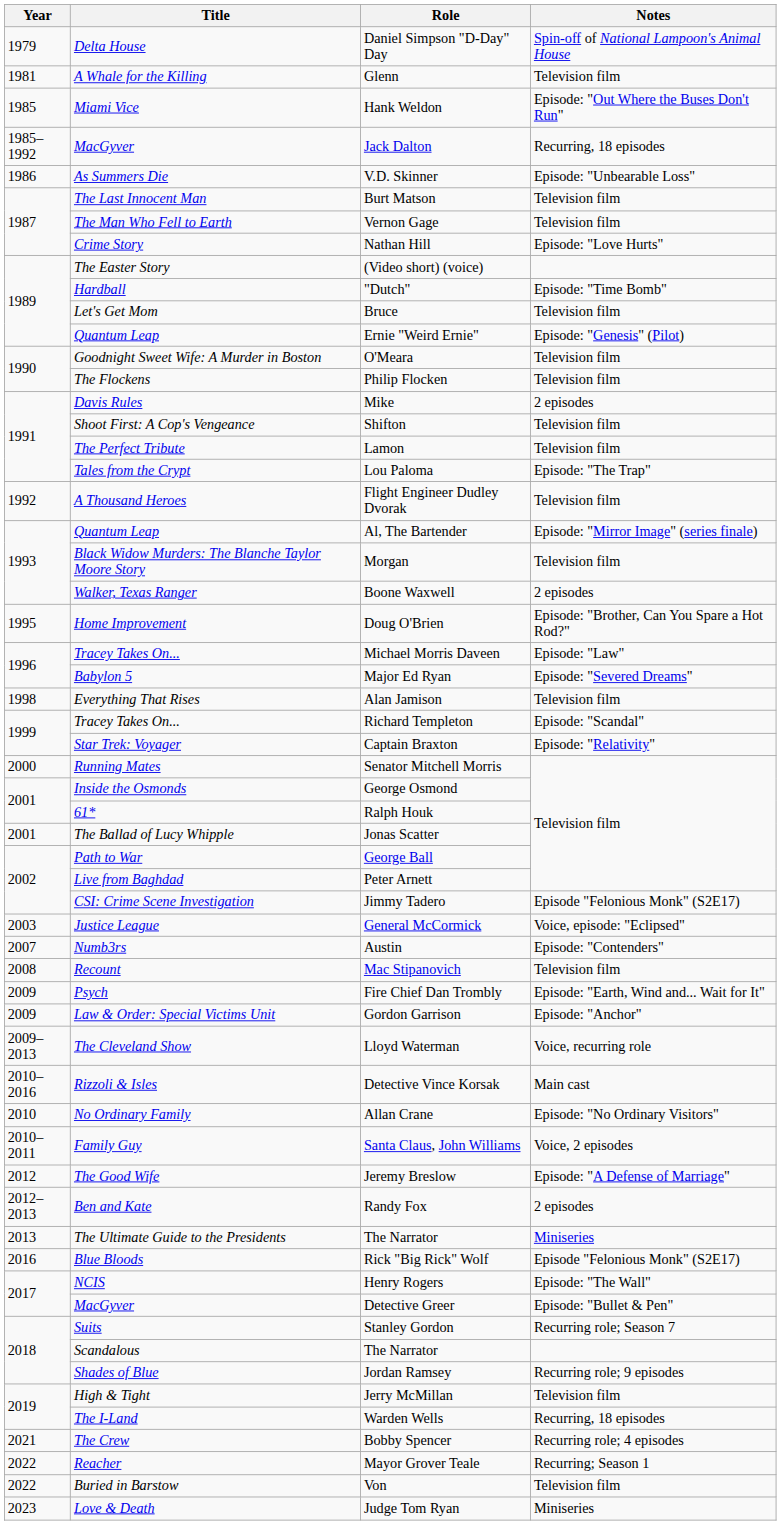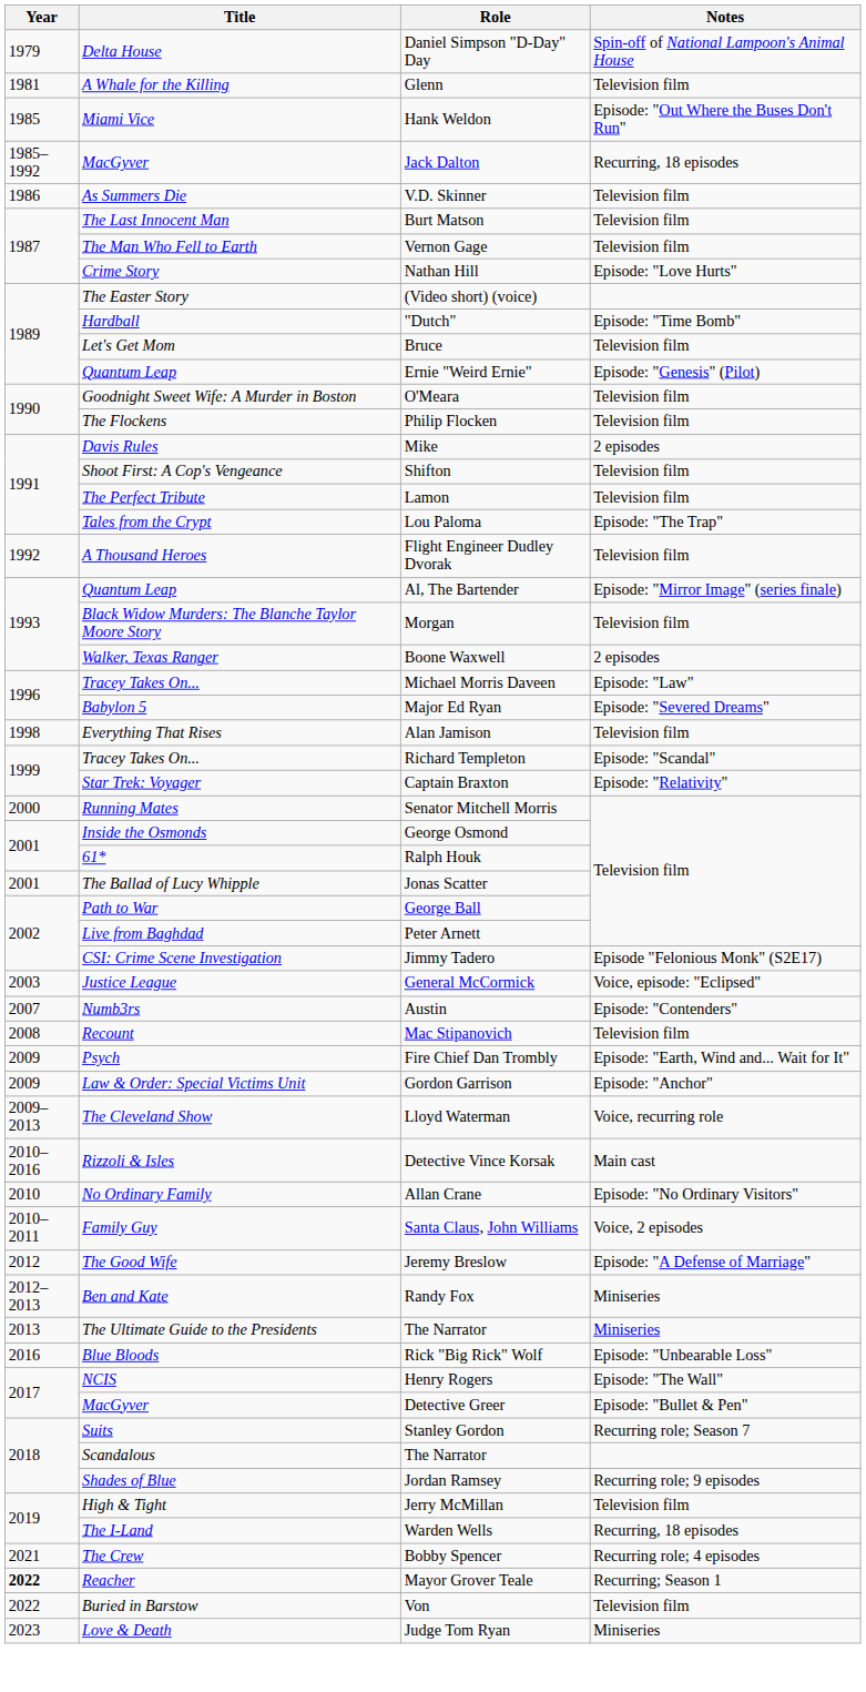 <table class="wikitable sortable">
 <tr>
 <th>Year</th>
 <th>Title</th>
 <th>Role</th>
 <th class="unsortable">Notes</th>
 </tr>
 <tr>
 <td>1979</td>
 <td><em><a href='#'>Delta House</a></em></td>
 <td>Daniel Simpson "D-Day" Day</td>
 <td><a href='#'>Spin-off</a> of <em><a href='#'>National Lampoon's Animal House</a></em></td>
 </tr>
 <tr>
 <td>1981</td>
 <td><em><a href='#'>A Whale for the Killing</a></em></td>
 <td>Glenn</td>
 <td>Television film</td>
 </tr>
 <tr>
 <td>1985</td>
 <td><em><a href='#'>Miami Vice</a></em></td>
 <td>Hank Weldon</td>
 <td>Episode: "<a href='#'>Out Where the Buses Don't Run</a>"</td>
 </tr>
 <tr>
 <td>1985–1992</td>
 <td><em><a href='#'>MacGyver</a></em></td>
 <td><a href='#'>Jack Dalton</a></td>
 <td>Recurring, 18 episodes</td>
 </tr>
 <tr>
 <td>1986</td>
 <td><em><a href='#'>As Summers Die</a></em></td>
 <td>V.D. Skinner</td>
-<td>Episode: "Unbearable Loss"</td>
+<td>Television film</td>
 </tr>
 <tr>
 <td rowspan="3">1987</td>
 <td><em><a href='#'>The Last Innocent Man</a></em></td>
 <td>Burt Matson</td>
 <td>Television film</td>
 </tr>
 <tr>
 <td><em><a href='#'>The Man Who Fell to Earth</a></em></td>
 <td>Vernon Gage</td>
 <td>Television film</td>
 </tr>
 <tr>
 <td><em><a href='#'>Crime Story</a></em></td>
 <td>Nathan Hill</td>
 <td>Episode: "Love Hurts"</td>
 </tr>
 <tr>
 <td rowspan="4">1989</td>
 <td><em>The Easter Story</em></td>
 <td>(Video short) (voice)</td>
 <td></td>
 </tr>
 <tr>
 <td><em><a href='#'>Hardball</a></em></td>
 <td>"Dutch"</td>
 <td>Episode: "Time Bomb"</td>
 </tr>
 <tr>
 <td><em>Let's Get Mom</em></td>
 <td>Bruce</td>
 <td>Television film</td>
 </tr>
 <tr>
 <td><em><a href='#'>Quantum Leap</a></em></td>
 <td>Ernie "Weird Ernie"</td>
 <td>Episode: "<a href='#'>Genesis</a>" (<a href='#'>Pilot</a>)</td>
 </tr>
 <tr>
 <td rowspan="2">1990</td>
 <td><em>Goodnight Sweet Wife: A Murder in Boston</em></td>
 <td>O'Meara</td>
 <td>Television film</td>
 </tr>
 <tr>
 <td><em>The Flockens</em></td>
 <td>Philip Flocken</td>
 <td>Television film</td>
 </tr>
 <tr>
 <td rowspan="4">1991</td>
 <td><em><a href='#'>Davis Rules</a></em></td>
 <td>Mike</td>
 <td>2 episodes</td>
 </tr>
 <tr>
 <td><em>Shoot First: A Cop's Vengeance</em></td>
 <td>Shifton</td>
 <td>Television film</td>
 </tr>
 <tr>
 <td><em><a href='#'>The Perfect Tribute</a></em></td>
 <td>Lamon</td>
 <td>Television film</td>
 </tr>
 <tr>
 <td><em><a href='#'>Tales from the Crypt</a></em></td>
 <td>Lou Paloma</td>
 <td>Episode: "The Trap"</td>
 </tr>
 <tr>
 <td>1992</td>
 <td><em><a href='#'>A Thousand Heroes</a></em></td>
 <td>Flight Engineer Dudley Dvorak</td>
 <td>Television film</td>
 </tr>
 <tr>
 <td rowspan="3">1993</td>
 <td><em><a href='#'>Quantum Leap</a></em></td>
 <td>Al, The Bartender</td>
 <td>Episode: "<a href='#'>Mirror Image</a>" (<a href='#'>series finale</a>)</td>
 </tr>
 <tr>
 <td><em><a href='#'>Black Widow Murders: The Blanche Taylor Moore Story</a></em></td>
 <td>Morgan</td>
 <td>Television film</td>
 </tr>
 <tr>
 <td><em><a href='#'>Walker, Texas Ranger</a></em></td>
 <td>Boone Waxwell</td>
 <td>2 episodes</td>
-</tr>
-<tr>
-<td>1995</td>
-<td><em><a href='#'>Home Improvement</a></em></td>
-<td>Doug O'Brien</td>
-<td>Episode: "Brother, Can You Spare a Hot Rod?"</td>
 </tr>
 <tr>
 <td rowspan="2">1996</td>
 <td><em><a href='#'>Tracey Takes On...</a></em></td>
 <td>Michael Morris Daveen</td>
 <td>Episode: "Law"</td>
 </tr>
 <tr>
 <td><em><a href='#'>Babylon 5</a></em></td>
 <td>Major Ed Ryan</td>
 <td>Episode: "<a href='#'>Severed Dreams</a>"</td>
 </tr>
 <tr>
 <td rowspan="1">1998</td>
 <td><em>Everything That Rises</em></td>
 <td>Alan Jamison</td>
 <td>Television film</td>
 </tr>
 <tr>
 <td rowspan="2">1999</td>
 <td><em>Tracey Takes On...</em></td>
 <td>Richard Templeton</td>
 <td>Episode: "Scandal"</td>
 </tr>
 <tr>
 <td><em><a href='#'>Star Trek: Voyager</a></em></td>
 <td>Captain Braxton</td>
 <td>Episode: "<a href='#'>Relativity</a>"</td>
 </tr>
 <tr>
 <td>2000</td>
 <td><em><a href='#'>Running Mates</a></em></td>
 <td>Senator Mitchell Morris</td>
 <td rowspan="6">Television film</td>
 </tr>
 <tr>
 <td rowspan="2">2001</td>
 <td><em><a href='#'>Inside the Osmonds</a></em></td>
 <td>George Osmond</td>
 </tr>
 <tr>
 <td><em><a href='#'>61*</a></em></td>
 <td>Ralph Houk</td>
 </tr>
 <tr>
 <td>2001</td>
 <td><em>The Ballad of Lucy Whipple</em></td>
 <td>Jonas Scatter</td>
 </tr>
 <tr>
 <td rowspan="3">2002</td>
 <td><em><a href='#'>Path to War</a></em></td>
 <td><a href='#'>George Ball</a></td>
 </tr>
 <tr>
 <td><em><a href='#'>Live from Baghdad</a></em></td>
 <td>Peter Arnett</td>
 </tr>
 <tr>
 <td><em><a href='#'>CSI: Crime Scene Investigation</a></em></td>
 <td>Jimmy Tadero</td>
 <td>Episode "Felonious Monk" (S2E17)</td>
 </tr>
 <tr>
 <td>2003</td>
 <td><em><a href='#'>Justice League</a></em></td>
 <td><a href='#'>General McCormick</a></td>
 <td>Voice, episode: "Eclipsed"</td>
 </tr>
 <tr>
 <td>2007</td>
 <td><em><a href='#'>Numb3rs</a></em></td>
 <td>Austin</td>
 <td>Episode: "Contenders"</td>
 </tr>
 <tr>
 <td>2008</td>
 <td><em><a href='#'>Recount</a></em></td>
 <td><a href='#'>Mac Stipanovich</a></td>
 <td>Television film</td>
 </tr>
 <tr>
 <td>2009</td>
 <td><em><a href='#'>Psych</a></em></td>
 <td>Fire Chief Dan Trombly</td>
 <td>Episode: "Earth, Wind and... Wait for It"</td>
 </tr>
 <tr>
 <td>2009</td>
 <td><em><a href='#'>Law & Order: Special Victims Unit</a></em></td>
 <td>Gordon Garrison</td>
 <td>Episode: "Anchor"</td>
 </tr>
 <tr>
 <td>2009–2013</td>
 <td><em><a href='#'>The Cleveland Show</a></em></td>
 <td>Lloyd Waterman</td>
 <td>Voice, recurring role</td>
 </tr>
 <tr>
 <td>2010–2016</td>
 <td><em><a href='#'>Rizzoli & Isles</a></em></td>
 <td>Detective Vince Korsak</td>
 <td>Main cast</td>
 </tr>
 <tr>
 <td>2010</td>
 <td><em><a href='#'>No Ordinary Family</a></em></td>
 <td>Allan Crane</td>
 <td>Episode: "No Ordinary Visitors"</td>
 </tr>
 <tr>
 <td>2010–2011</td>
 <td><em><a href='#'>Family Guy</a></em></td>
 <td><a href='#'>Santa Claus</a>, <a href='#'>John Williams</a></td>
 <td>Voice, 2 episodes</td>
 </tr>
 <tr>
 <td>2012</td>
 <td><em><a href='#'>The Good Wife</a></em></td>
 <td>Jeremy Breslow</td>
 <td>Episode: "<a href='#'>A Defense of Marriage</a>"</td>
 </tr>
 <tr>
 <td>2012–2013</td>
 <td><em><a href='#'>Ben and Kate</a></em></td>
 <td>Randy Fox</td>
-<td>2 episodes</td>
+<td>Miniseries</td>
 </tr>
 <tr>
 <td>2013</td>
 <td><em>The Ultimate Guide to the Presidents</em></td>
 <td>The Narrator</td>
 <td><a href='#'>Miniseries</a></td>
 </tr>
 <tr>
 <td>2016</td>
 <td><em><a href='#'>Blue Bloods</a></em></td>
 <td>Rick "Big Rick" Wolf</td>
-<td>Episode "Felonious Monk" (S2E17)</td>
+<td>Episode: "Unbearable Loss"</td>
 </tr>
 <tr>
 <td rowspan="2">2017</td>
 <td><em><a href='#'>NCIS</a></em></td>
 <td>Henry Rogers</td>
 <td>Episode: "The Wall"</td>
 </tr>
 <tr>
 <td><em><a href='#'>MacGyver</a></em></td>
 <td>Detective Greer</td>
 <td>Episode: "Bullet & Pen"</td>
 </tr>
 <tr>
 <td rowspan="3">2018</td>
 <td><em><a href='#'>Suits</a></em></td>
 <td>Stanley Gordon</td>
 <td>Recurring role; Season 7</td>
 </tr>
 <tr>
 <td><em>Scandalous</em></td>
 <td>The Narrator</td>
 <td></td>
 </tr>
 <tr>
 <td><em><a href='#'>Shades of Blue</a></em></td>
 <td>Jordan Ramsey</td>
 <td>Recurring role; 9 episodes</td>
 </tr>
 <tr>
 <td rowspan="2">2019</td>
 <td><em>High & Tight</em></td>
 <td>Jerry McMillan</td>
 <td>Television film</td>
 </tr>
 <tr>
 <td><em><a href='#'>The I-Land</a></em></td>
 <td>Warden Wells</td>
 <td>Recurring, 18 episodes</td>
 </tr>
 <tr>
 <td>2021</td>
 <td><em><a href='#'>The Crew</a></em></td>
 <td>Bobby Spencer</td>
 <td>Recurring role; 4 episodes</td>
 </tr>
 <tr>
-<td>2022</td>
+<td><strong>2022</strong></td>
 <td><em><a href='#'>Reacher</a></em></td>
 <td>Mayor Grover Teale</td>
 <td>Recurring; Season 1</td>
 </tr>
 <tr>
 <td>2022</td>
 <td><em>Buried in Barstow</em></td>
 <td>Von</td>
 <td>Television film</td>
 </tr>
 <tr>
 <td>2023</td>
 <td><em><a href='#'>Love & Death</a></em></td>
 <td>Judge Tom Ryan</td>
 <td>Miniseries</td>
 </tr>
 </table>
